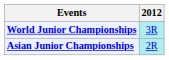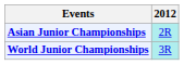 <table class="wikitable" style="font-size: 90%; text-align:center">
 <tr>
 <th>Events</th>
 <th>2012</th>
 </tr>
 <tr>
+<td bgcolor="#ECF2FF"; align="left"><strong><a href='#'>Asian Junior Championships</a></strong></td>
+<td bgcolor=AFEEEE><a href='#'>2R</a></td>
+</tr>
+<tr>
 <td bgcolor="#ECF2FF"; align="left"><strong><a href='#'>World Junior Championships</a></strong></td>
 <td bgcolor=AFEEEE><a href='#'>3R</a></td>
 </tr>
-<tr>
-<td bgcolor="#ECF2FF"; align="left"><strong><a href='#'>Asian Junior Championships</a></strong></td>
-<td bgcolor=AFEEEE><a href='#'>2R</a></td>
-</tr>
 </table>
